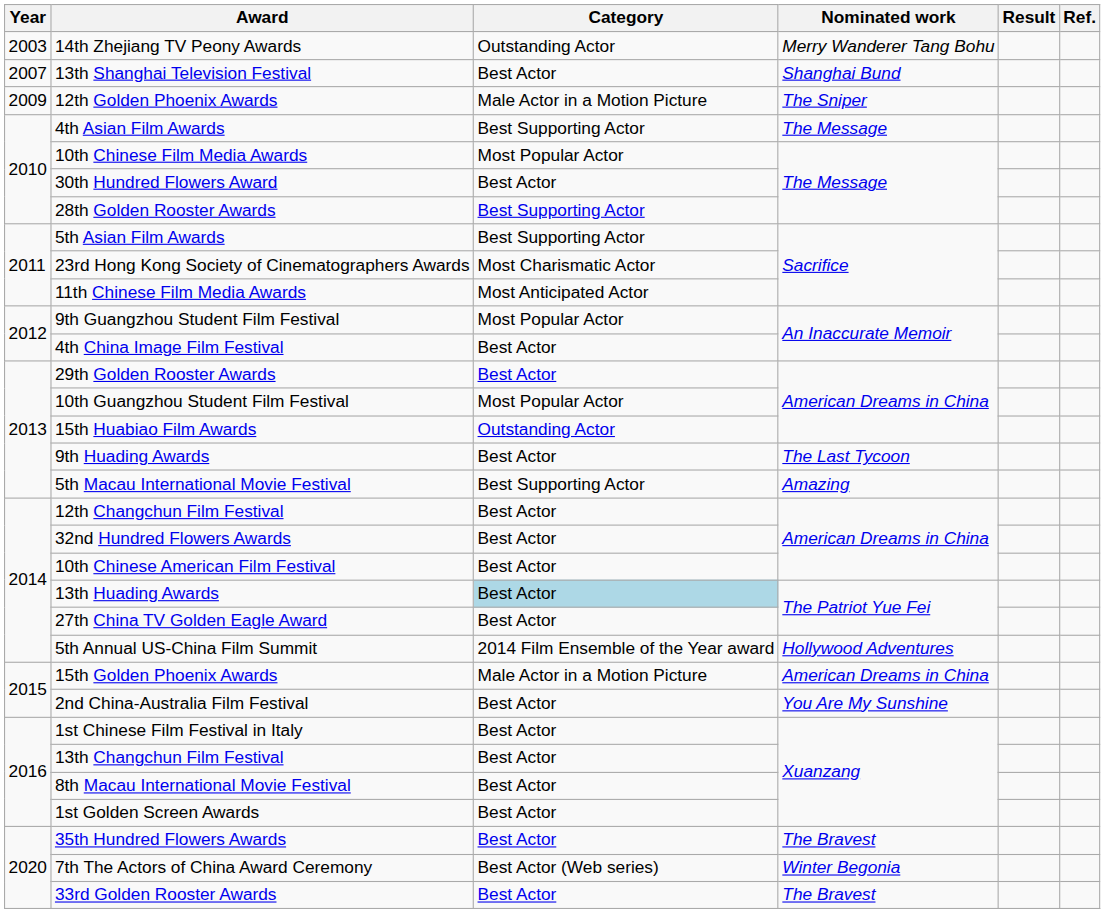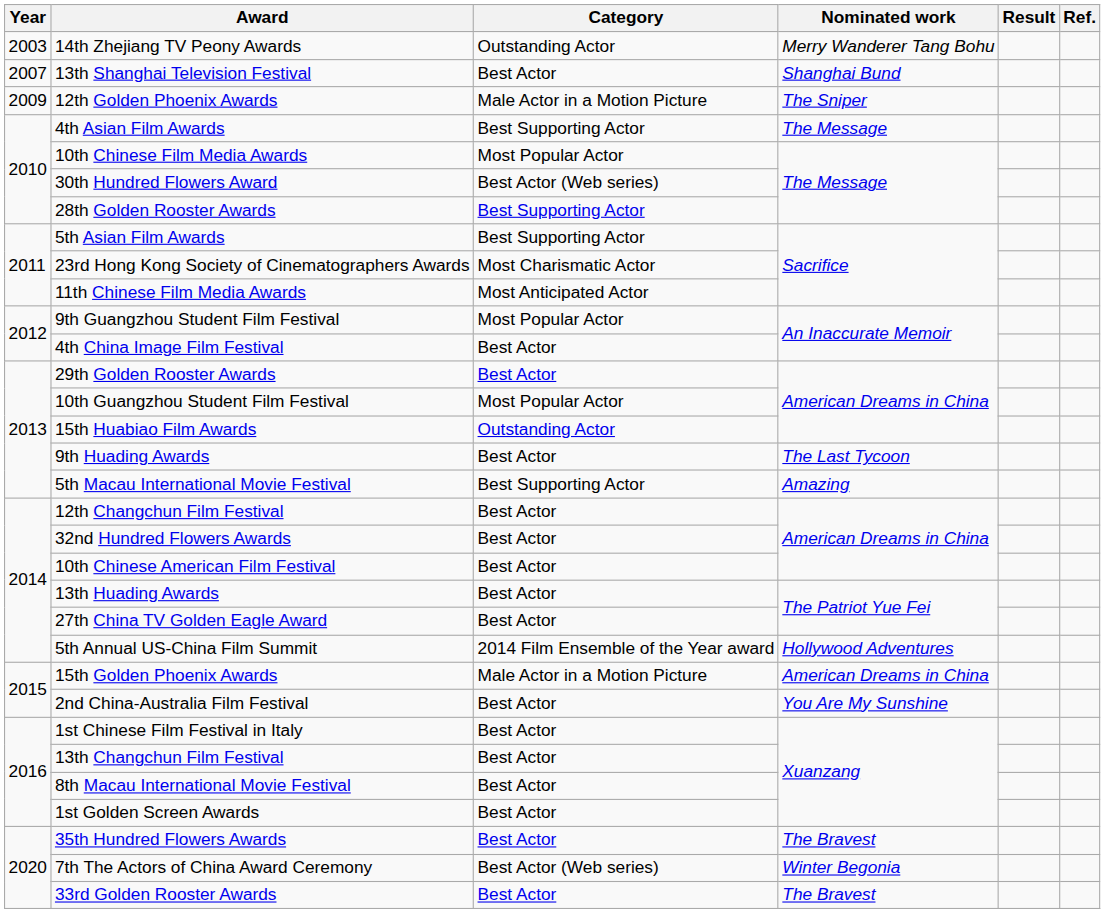 <table class="wikitable">
 <tr>
 <th>Year</th>
 <th>Award</th>
 <th>Category</th>
 <th>Nominated work</th>
 <th>Result</th>
 <th>Ref.</th>
 </tr>
 <tr>
 <td>2003</td>
 <td>14th Zhejiang TV Peony Awards</td>
 <td>Outstanding Actor</td>
 <td><em>Merry Wanderer Tang Bohu</em></td>
 <td></td>
 <td></td>
 </tr>
 <tr>
 <td>2007</td>
 <td>13th <a href='#'>Shanghai Television Festival</a></td>
 <td>Best Actor</td>
 <td><em><a href='#'>Shanghai Bund</a></em></td>
 <td></td>
 <td></td>
 </tr>
 <tr>
 <td>2009</td>
 <td>12th <a href='#'>Golden Phoenix Awards</a></td>
 <td>Male Actor in a Motion Picture</td>
 <td><em><a href='#'>The Sniper</a></em></td>
 <td></td>
 <td></td>
 </tr>
 <tr>
 <td rowspan=4>2010</td>
 <td>4th <a href='#'>Asian Film Awards</a></td>
 <td>Best Supporting Actor</td>
 <td rowspan=1><em><a href='#'>The Message</a></em></td>
 <td></td>
 <td></td>
 </tr>
 <tr>
 <td>10th <a href='#'>Chinese Film Media Awards</a></td>
 <td>Most Popular Actor</td>
 <td rowspan=3><em><a href='#'>The Message</a></em></td>
 <td></td>
 <td></td>
 </tr>
 <tr>
 <td>30th <a href='#'>Hundred Flowers Award</a></td>
-<td>Best Actor</td>
+<td>Best Actor (Web series)</td>
 <td></td>
 <td></td>
 </tr>
 <tr>
 <td>28th <a href='#'>Golden Rooster Awards</a></td>
 <td><a href='#'>Best Supporting Actor</a></td>
 <td></td>
 <td></td>
 </tr>
 <tr>
 <td rowspan=3>2011</td>
 <td>5th <a href='#'>Asian Film Awards</a></td>
 <td>Best Supporting Actor</td>
 <td rowspan=3><em><a href='#'>Sacrifice</a></em></td>
 <td></td>
 <td></td>
 </tr>
 <tr>
 <td>23rd Hong Kong Society of Cinematographers Awards</td>
 <td>Most Charismatic Actor</td>
 <td></td>
 <td></td>
 </tr>
 <tr>
 <td>11th <a href='#'>Chinese Film Media Awards</a></td>
 <td>Most Anticipated Actor</td>
 <td></td>
 <td></td>
 </tr>
 <tr>
 <td rowspan=2>2012</td>
 <td>9th Guangzhou Student Film Festival</td>
 <td>Most Popular Actor</td>
 <td rowspan=2><em><a href='#'>An Inaccurate Memoir</a></em></td>
 <td></td>
 <td></td>
 </tr>
 <tr>
 <td>4th <a href='#'>China Image Film Festival</a></td>
 <td>Best Actor</td>
 <td></td>
 <td></td>
 </tr>
 <tr>
 <td rowspan=5>2013</td>
 <td>29th <a href='#'>Golden Rooster Awards</a></td>
 <td><a href='#'>Best Actor</a></td>
 <td rowspan=3><em><a href='#'>American Dreams in China</a></em></td>
 <td></td>
 <td></td>
 </tr>
 <tr>
 <td>10th Guangzhou Student Film Festival</td>
 <td>Most Popular Actor</td>
 <td></td>
 <td></td>
 </tr>
 <tr>
 <td>15th <a href='#'>Huabiao Film Awards</a></td>
 <td><a href='#'>Outstanding Actor</a></td>
 <td></td>
 <td></td>
 </tr>
 <tr>
 <td>9th <a href='#'>Huading Awards</a></td>
 <td>Best Actor</td>
 <td><em><a href='#'>The Last Tycoon</a></em></td>
 <td></td>
 <td></td>
 </tr>
 <tr>
 <td>5th <a href='#'>Macau International Movie Festival</a></td>
 <td>Best Supporting Actor</td>
 <td><em><a href='#'>Amazing</a></em></td>
 <td></td>
 <td></td>
 </tr>
 <tr>
 <td rowspan=6>2014</td>
 <td>12th <a href='#'>Changchun Film Festival</a></td>
 <td>Best Actor</td>
 <td rowspan=3><em><a href='#'>American Dreams in China</a></em></td>
 <td></td>
 <td></td>
 </tr>
 <tr>
 <td>32nd <a href='#'>Hundred Flowers Awards</a></td>
 <td>Best Actor</td>
 <td></td>
 <td></td>
 </tr>
 <tr>
 <td>10th <a href='#'>Chinese American Film Festival</a></td>
 <td>Best Actor</td>
 <td></td>
 <td></td>
 </tr>
 <tr>
 <td>13th <a href='#'>Huading Awards</a></td>
-<td style="background: lightblue;">Best Actor</td>
+<td>Best Actor</td>
 <td rowspan=2><em><a href='#'>The Patriot Yue Fei</a></em></td>
 <td></td>
 <td></td>
 </tr>
 <tr>
 <td>27th <a href='#'>China TV Golden Eagle Award</a></td>
 <td>Best Actor</td>
 <td></td>
 <td></td>
 </tr>
 <tr>
 <td>5th Annual US-China Film Summit</td>
 <td>2014 Film Ensemble of the Year award</td>
 <td><em><a href='#'>Hollywood Adventures</a></em></td>
 <td><br></td>
 <td></td>
 </tr>
 <tr>
 <td rowspan=2>2015</td>
 <td>15th <a href='#'>Golden Phoenix Awards</a></td>
 <td>Male Actor in a Motion Picture</td>
 <td><em><a href='#'>American Dreams in China</a></em></td>
 <td></td>
 <td></td>
 </tr>
 <tr>
 <td>2nd China-Australia Film Festival</td>
 <td>Best Actor</td>
 <td><em><a href='#'>You Are My Sunshine</a></em></td>
 <td></td>
 <td></td>
 </tr>
 <tr>
 <td rowspan=4>2016</td>
 <td>1st Chinese Film Festival in Italy</td>
 <td>Best Actor</td>
 <td rowspan=4><em><a href='#'>Xuanzang</a></em></td>
 <td></td>
 <td></td>
 </tr>
 <tr>
 <td>13th <a href='#'>Changchun Film Festival</a></td>
 <td>Best Actor</td>
 <td></td>
 <td></td>
 </tr>
 <tr>
 <td>8th <a href='#'>Macau International Movie Festival</a></td>
 <td>Best Actor</td>
 <td></td>
 <td></td>
 </tr>
 <tr>
 <td>1st Golden Screen Awards</td>
 <td>Best Actor</td>
 <td></td>
 <td></td>
 </tr>
 <tr>
 <td rowspan=3>2020</td>
 <td><a href='#'>35th Hundred Flowers Awards</a></td>
 <td><a href='#'>Best Actor</a></td>
 <td><em><a href='#'>The Bravest</a></em></td>
 <td></td>
 <td></td>
 </tr>
 <tr>
 <td>7th The Actors of China Award Ceremony</td>
 <td>Best Actor (Web series)</td>
 <td><em><a href='#'>Winter Begonia</a></em></td>
 <td></td>
 <td></td>
 </tr>
 <tr>
 <td><a href='#'>33rd Golden Rooster Awards</a></td>
 <td><a href='#'>Best Actor</a></td>
 <td><em><a href='#'>The Bravest</a></em></td>
 <td></td>
 <td></td>
 </tr>
 <tr>
 </tr>
 </table>
